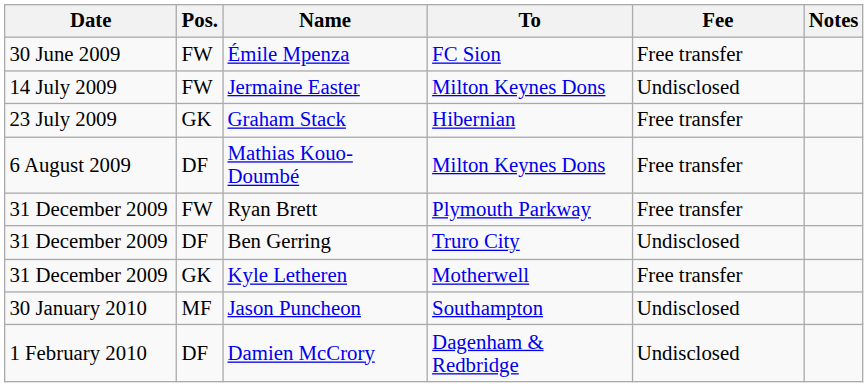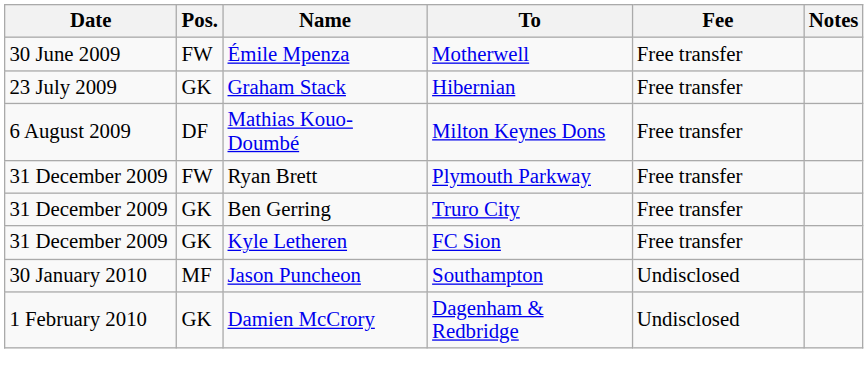 <table class="wikitable">
 <tr>
 <th width=125>Date</th>
 <th>Pos.</th>
 <th width=150>Name</th>
 <th width=150>To</th>
 <th width=125>Fee</th>
 <th>Notes</th>
 </tr>
 <tr>
 <td>30 June 2009</td>
 <td>FW</td>
 <td><a href='#'>Émile Mpenza</a></td>
-<td><a href='#'>FC Sion</a></td>
+<td><a href='#'>Motherwell</a></td>
 <td>Free transfer</td>
-<td align=center></td>
-</tr>
-<tr>
-<td>14 July 2009</td>
-<td>FW</td>
-<td><a href='#'>Jermaine Easter</a></td>
-<td><a href='#'>Milton Keynes Dons</a></td>
-<td>Undisclosed</td>
 <td align=center></td>
 </tr>
 <tr>
 <td>23 July 2009</td>
 <td>GK</td>
 <td><a href='#'>Graham Stack</a></td>
 <td><a href='#'>Hibernian</a></td>
 <td>Free transfer</td>
 <td align=center></td>
 </tr>
 <tr>
 <td>6 August 2009</td>
 <td>DF</td>
 <td><a href='#'>Mathias Kouo-Doumbé</a></td>
 <td><a href='#'>Milton Keynes Dons</a></td>
 <td>Free transfer</td>
 <td align=center></td>
 </tr>
 <tr>
 <td>31 December 2009</td>
 <td>FW</td>
 <td>Ryan Brett</td>
 <td><a href='#'>Plymouth Parkway</a></td>
 <td>Free transfer</td>
 <td align=center></td>
 </tr>
 <tr>
 <td>31 December 2009</td>
-<td>DF</td>
+<td>GK</td>
 <td>Ben Gerring</td>
 <td><a href='#'>Truro City</a></td>
-<td>Undisclosed</td>
+<td>Free transfer</td>
 <td align=center></td>
 </tr>
 <tr>
 <td>31 December 2009</td>
 <td>GK</td>
 <td><a href='#'>Kyle Letheren</a></td>
-<td><a href='#'>Motherwell</a></td>
+<td><a href='#'>FC Sion</a></td>
 <td>Free transfer</td>
 <td align=center></td>
 </tr>
 <tr>
 <td>30 January 2010</td>
 <td>MF</td>
 <td><a href='#'>Jason Puncheon</a></td>
 <td><a href='#'>Southampton</a></td>
 <td>Undisclosed</td>
 <td align=center></td>
 </tr>
 <tr>
 <td>1 February 2010</td>
-<td>DF</td>
+<td>GK</td>
 <td><a href='#'>Damien McCrory</a></td>
 <td><a href='#'>Dagenham & Redbridge</a></td>
 <td>Undisclosed</td>
 <td align=center></td>
 </tr>
 </table>
